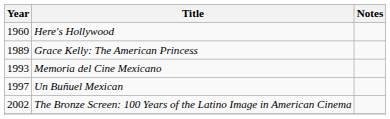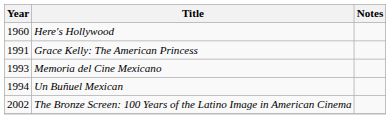 <table class="wikitable" style="font-size: 95%;">
 <tr>
 <th>Year</th>
 <th>Title</th>
 <th>Notes</th>
 </tr>
 <tr>
 <td>1960</td>
 <td><em>Here's Hollywood</em></td>
 <td></td>
 </tr>
 <tr>
-<td>1989</td>
+<td>1991</td>
 <td><em>Grace Kelly: The American Princess</em></td>
 <td></td>
 </tr>
 <tr>
 <td>1993</td>
 <td><em>Memoria del Cine Mexicano</em></td>
 <td></td>
 </tr>
 <tr>
-<td>1997</td>
+<td>1994</td>
 <td><em>Un Buñuel Mexican</em></td>
 <td></td>
 </tr>
 <tr>
 <td>2002</td>
 <td><em>The Bronze Screen: 100 Years of the Latino Image in American Cinema</em></td>
 <td></td>
 </tr>
 <tr>
 </tr>
 </table>
